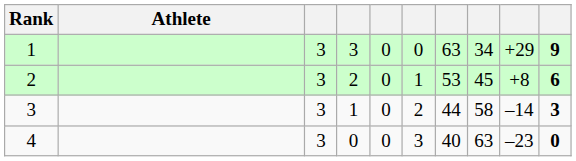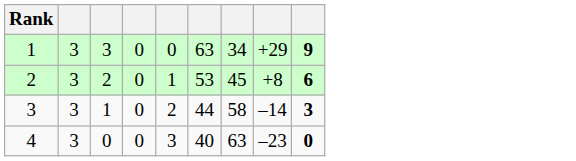 <table class=wikitable style="text-align:center">
 <tr>
 <th width=20>Rank</th>
-<th width=200>Athlete</th>
 <th width=20></th>
 <th width=20></th>
 <th width=20></th>
 <th width=20></th>
 <th width=20></th>
 <th width=20></th>
 <th width=20></th>
 <th width=20></th>
 </tr>
 <tr bgcolor="#ccffcc">
 <td>1</td>
-<td align=left></td>
 <td>3</td>
 <td>3</td>
 <td>0</td>
 <td>0</td>
 <td>63</td>
 <td>34</td>
 <td>+29</td>
 <td><strong>9</strong></td>
 </tr>
 <tr bgcolor="#ccffcc">
 <td>2</td>
-<td align=left></td>
 <td>3</td>
 <td>2</td>
 <td>0</td>
 <td>1</td>
 <td>53</td>
 <td>45</td>
 <td>+8</td>
 <td><strong>6</strong></td>
 </tr>
 <tr>
 <td>3</td>
-<td align=left></td>
 <td>3</td>
 <td>1</td>
 <td>0</td>
 <td>2</td>
 <td>44</td>
 <td>58</td>
 <td>–14</td>
 <td><strong>3</strong></td>
 </tr>
 <tr>
 <td>4</td>
-<td align=left></td>
 <td>3</td>
 <td>0</td>
 <td>0</td>
 <td>3</td>
 <td>40</td>
 <td>63</td>
 <td>–23</td>
 <td><strong>0</strong></td>
 </tr>
 </table>
